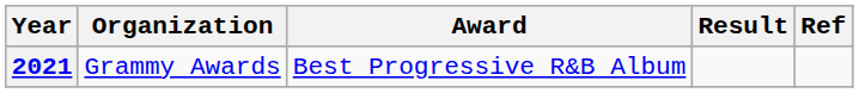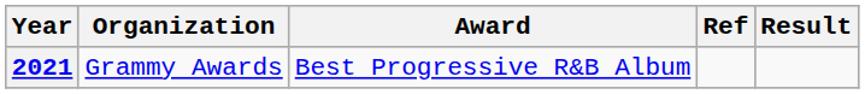 <table class="sortable wikitable plainrowheaders">
 <tr>
 <th scope="col">Year</th>
 <th scope="col">Organization</th>
 <th scope="col">Award</th>
+<th>Ref</th>
 <th>Result</th>
-<th>Ref</th>
 </tr>
 <tr>
 <th scope="row"><a href='#'>2021</a></th>
 <td><a href='#'>Grammy Awards</a></td>
 <td><a href='#'>Best Progressive R&B Album</a></td>
 <td></td>
 <td></td>
 </tr>
 </table>
